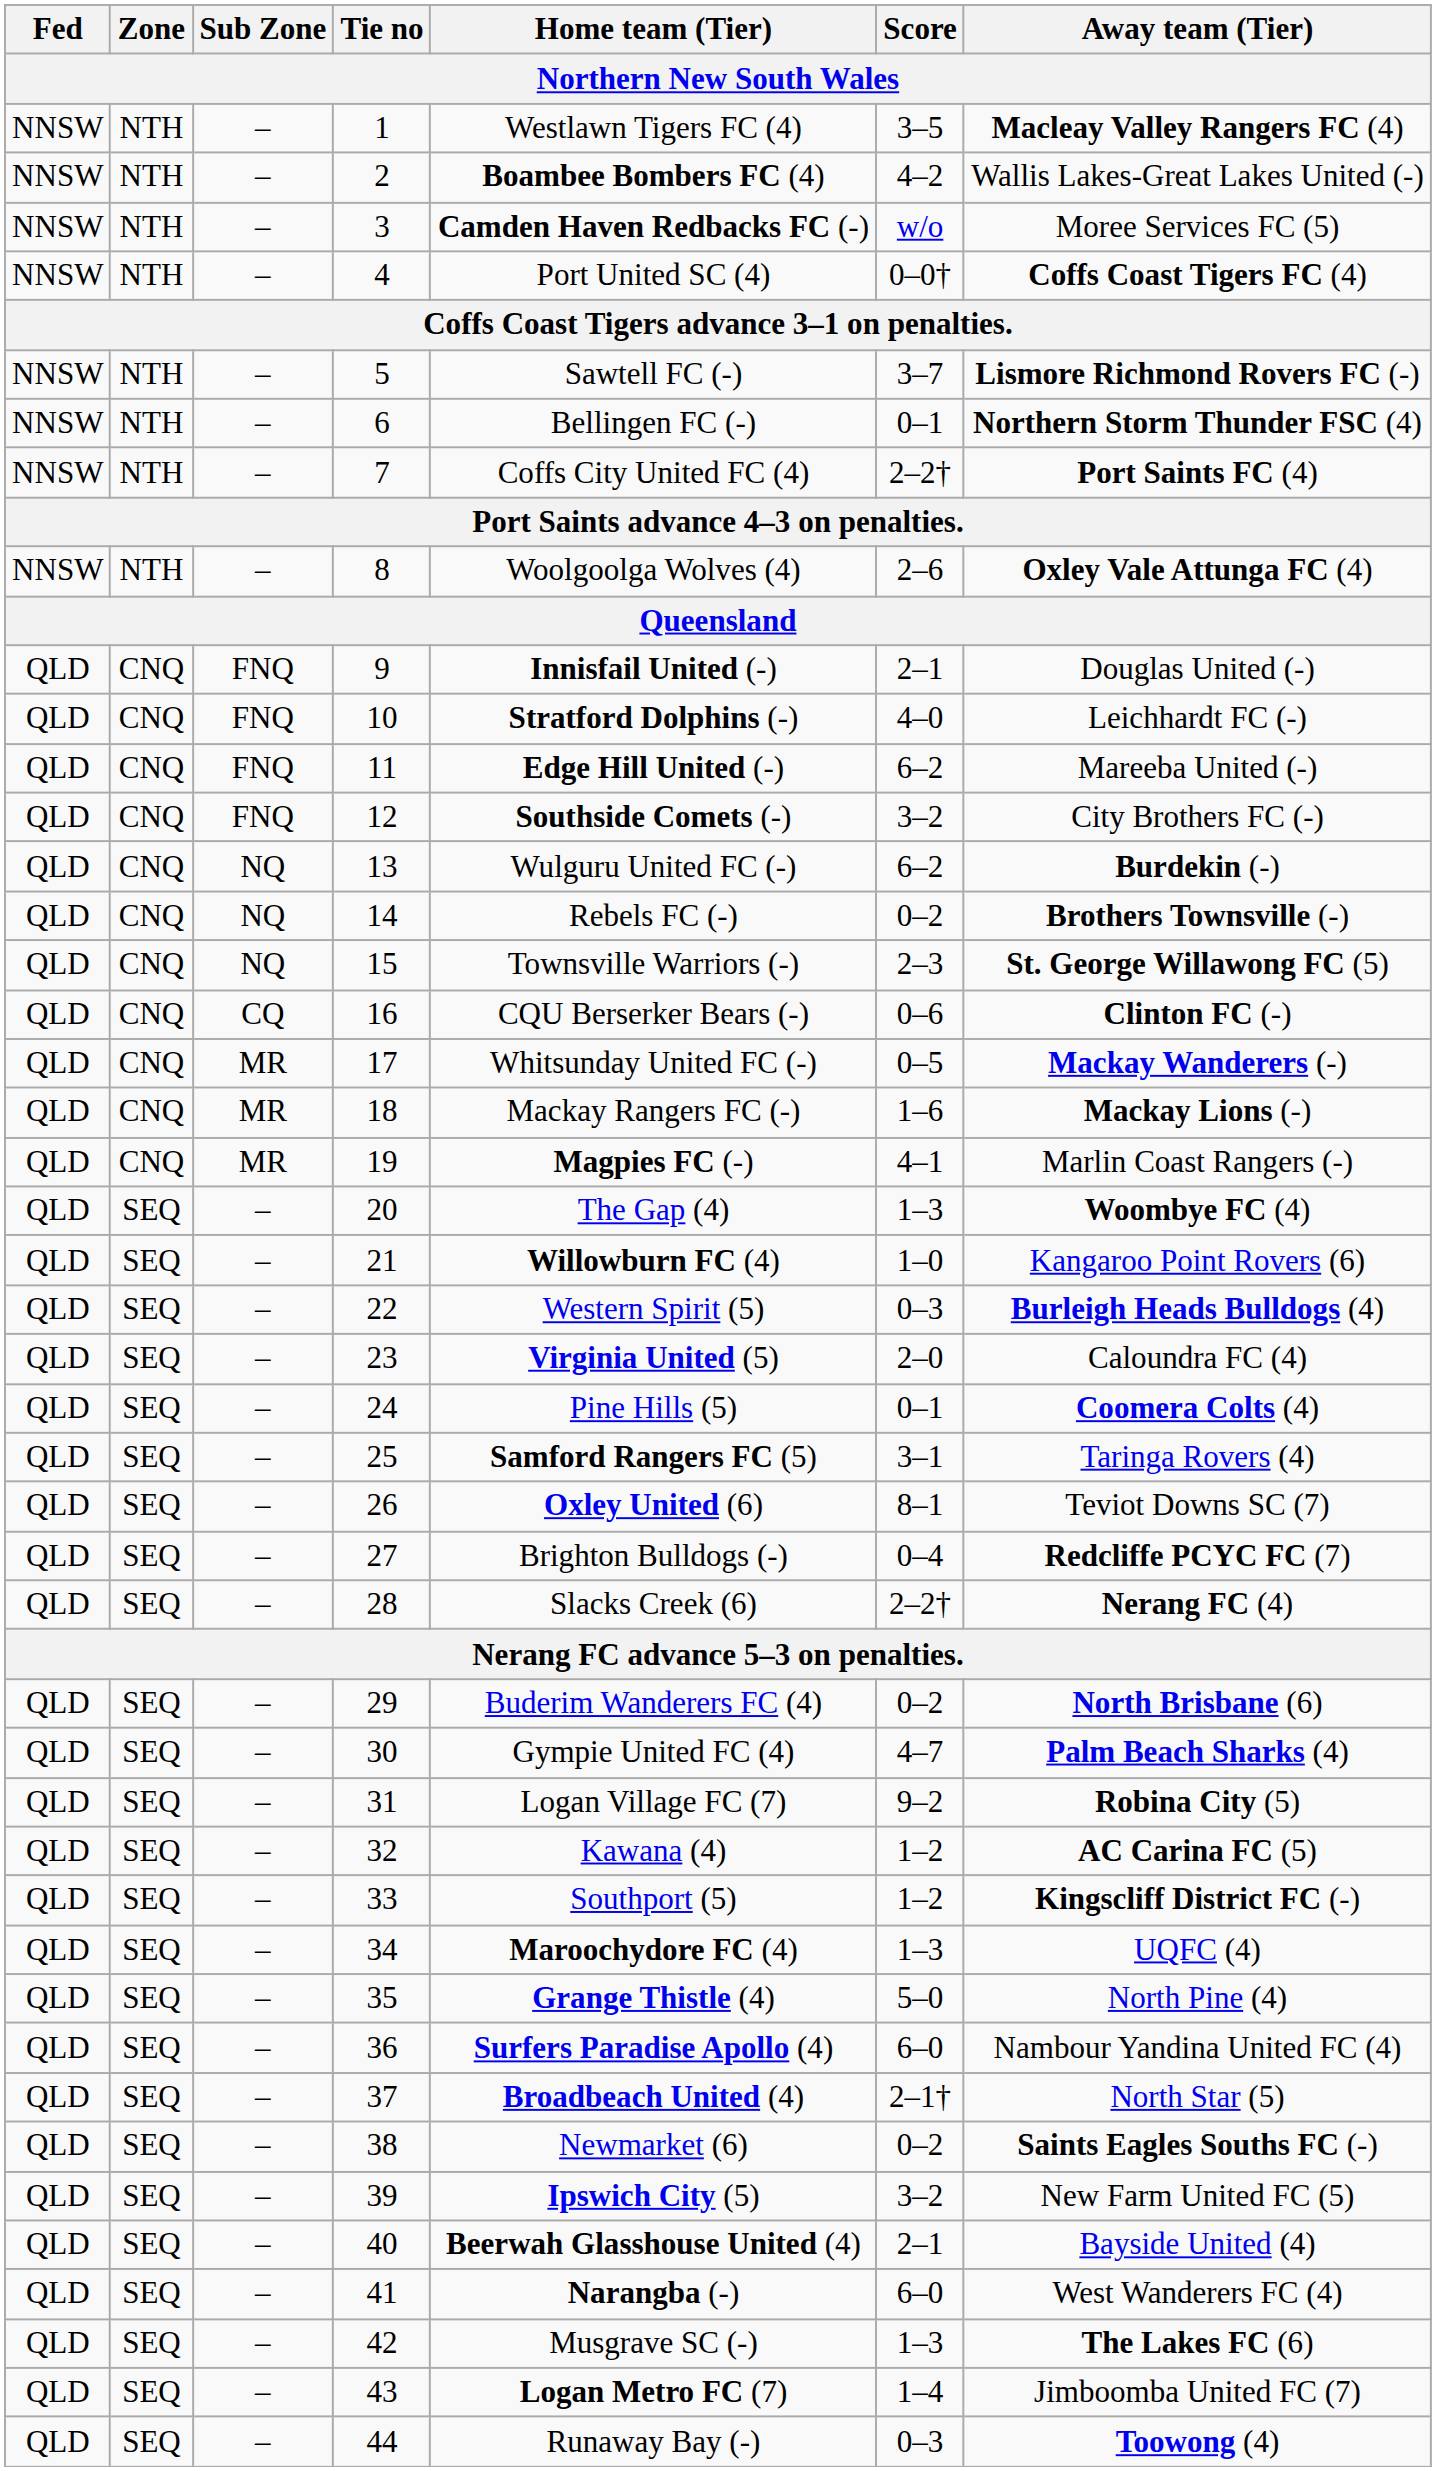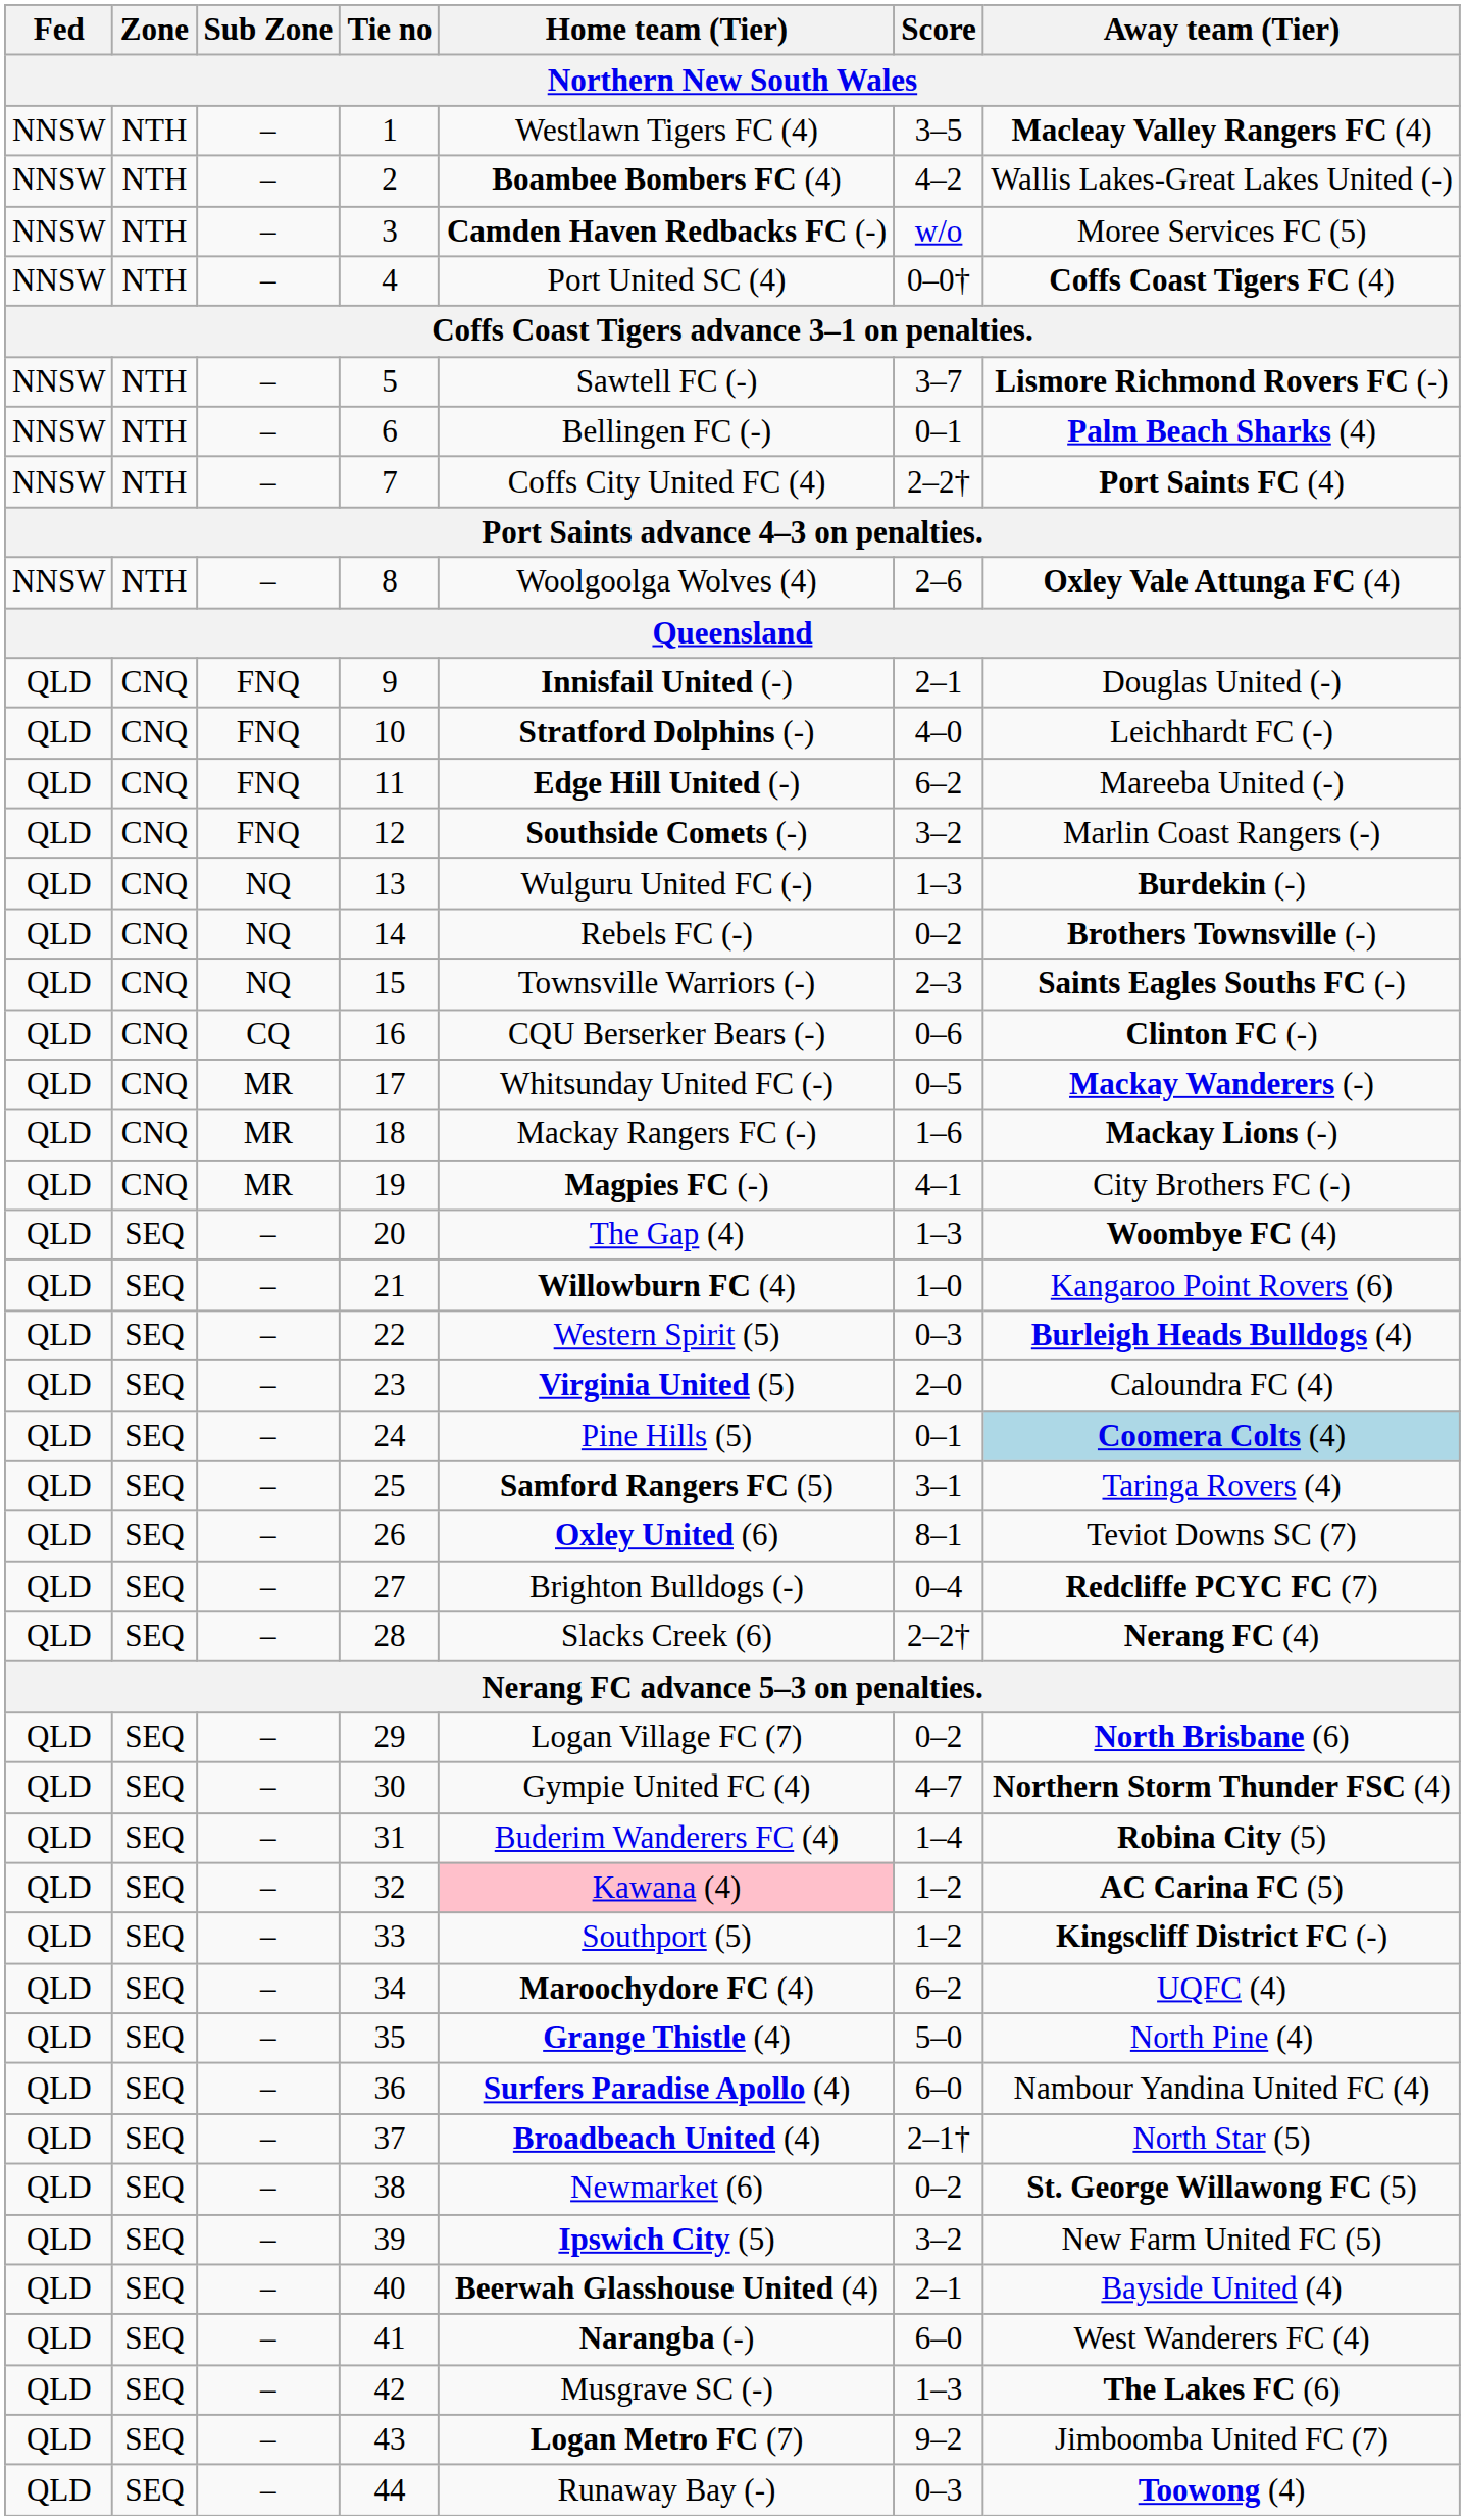 <table class="wikitable" style="text-align:center">
 <tr>
 <th>Fed</th>
 <th>Zone</th>
 <th>Sub Zone</th>
 <th>Tie no</th>
 <th>Home team (Tier)</th>
 <th>Score</th>
 <th>Away team (Tier)</th>
 </tr>
 <tr>
 <th colspan=7><a href='#'>Northern New South Wales</a></th>
 </tr>
 <tr>
 <td>NNSW</td>
 <td>NTH</td>
 <td>–</td>
 <td>1</td>
 <td>Westlawn Tigers FC (4)</td>
 <td>3–5</td>
 <td><strong>Macleay Valley Rangers FC</strong> (4)</td>
 </tr>
 <tr>
 <td>NNSW</td>
 <td>NTH</td>
 <td>–</td>
 <td>2</td>
 <td><strong>Boambee Bombers FC</strong> (4)</td>
 <td>4–2</td>
 <td>Wallis Lakes-Great Lakes United (-)</td>
 </tr>
 <tr>
 <td>NNSW</td>
 <td>NTH</td>
 <td>–</td>
 <td>3</td>
 <td><strong>Camden Haven Redbacks FC</strong> (-)</td>
 <td><a href='#'>w/o</a></td>
 <td>Moree Services FC (5)</td>
 </tr>
 <tr>
 <td>NNSW</td>
 <td>NTH</td>
 <td>–</td>
 <td>4</td>
 <td>Port United SC (4)</td>
 <td>0–0†</td>
 <td><strong>Coffs Coast Tigers FC</strong> (4)</td>
 </tr>
 <tr>
 <th colspan=7>Coffs Coast Tigers advance 3–1 on penalties.</th>
 </tr>
 <tr>
 <td>NNSW</td>
 <td>NTH</td>
 <td>–</td>
 <td>5</td>
 <td>Sawtell FC (-)</td>
 <td>3–7</td>
 <td><strong>Lismore Richmond Rovers FC</strong> (-)</td>
 </tr>
 <tr>
 <td>NNSW</td>
 <td>NTH</td>
 <td>–</td>
 <td>6</td>
 <td>Bellingen FC (-)</td>
 <td>0–1</td>
-<td><strong>Northern Storm Thunder FSC</strong> (4)</td>
+<td><strong><a href='#'>Palm Beach Sharks</a></strong> (4)</td>
 </tr>
 <tr>
 <td>NNSW</td>
 <td>NTH</td>
 <td>–</td>
 <td>7</td>
 <td>Coffs City United FC (4)</td>
 <td>2–2†</td>
 <td><strong>Port Saints FC</strong> (4)</td>
 </tr>
 <tr>
 <th colspan=7>Port Saints advance 4–3 on penalties.</th>
 </tr>
 <tr>
 <td>NNSW</td>
 <td>NTH</td>
 <td>–</td>
 <td>8</td>
 <td>Woolgoolga Wolves (4)</td>
 <td>2–6</td>
 <td><strong>Oxley Vale Attunga FC</strong> (4)</td>
 </tr>
 <tr>
 <th colspan=7><a href='#'>Queensland</a></th>
 </tr>
 <tr>
 <td>QLD</td>
 <td>CNQ</td>
 <td>FNQ</td>
 <td>9</td>
 <td><strong>Innisfail United</strong> (-)</td>
 <td>2–1</td>
 <td>Douglas United (-)</td>
 </tr>
 <tr>
 <td>QLD</td>
 <td>CNQ</td>
 <td>FNQ</td>
 <td>10</td>
 <td><strong>Stratford Dolphins</strong> (-)</td>
 <td>4–0</td>
 <td>Leichhardt FC (-)</td>
 </tr>
 <tr>
 <td>QLD</td>
 <td>CNQ</td>
 <td>FNQ</td>
 <td>11</td>
 <td><strong>Edge Hill United</strong> (-)</td>
 <td>6–2</td>
 <td>Mareeba United (-)</td>
 </tr>
 <tr>
 <td>QLD</td>
 <td>CNQ</td>
 <td>FNQ</td>
 <td>12</td>
 <td><strong>Southside Comets</strong> (-)</td>
 <td>3–2</td>
-<td>City Brothers FC (-)</td>
+<td>Marlin Coast Rangers (-)</td>
 </tr>
 <tr>
 <td>QLD</td>
 <td>CNQ</td>
 <td>NQ</td>
 <td>13</td>
 <td>Wulguru United FC (-)</td>
-<td>6–2</td>
+<td>1–3</td>
 <td><strong>Burdekin</strong> (-)</td>
 </tr>
 <tr>
 <td>QLD</td>
 <td>CNQ</td>
 <td>NQ</td>
 <td>14</td>
 <td>Rebels FC (-)</td>
 <td>0–2</td>
 <td><strong>Brothers Townsville</strong> (-)</td>
 </tr>
 <tr>
 <td>QLD</td>
 <td>CNQ</td>
 <td>NQ</td>
 <td>15</td>
 <td>Townsville Warriors (-)</td>
 <td>2–3</td>
-<td><strong>St. George Willawong FC</strong> (5)</td>
+<td><strong>Saints Eagles Souths FC</strong> (-)</td>
 </tr>
 <tr>
 <td>QLD</td>
 <td>CNQ</td>
 <td>CQ</td>
 <td>16</td>
 <td>CQU Berserker Bears (-)</td>
 <td>0–6</td>
 <td><strong>Clinton FC</strong> (-)</td>
 </tr>
 <tr>
 <td>QLD</td>
 <td>CNQ</td>
 <td>MR</td>
 <td>17</td>
 <td>Whitsunday United FC (-)</td>
 <td>0–5</td>
 <td><strong><a href='#'>Mackay Wanderers</a></strong> (-)</td>
 </tr>
 <tr>
 <td>QLD</td>
 <td>CNQ</td>
 <td>MR</td>
 <td>18</td>
 <td>Mackay Rangers FC (-)</td>
 <td>1–6</td>
 <td><strong>Mackay Lions</strong> (-)</td>
 </tr>
 <tr>
 <td>QLD</td>
 <td>CNQ</td>
 <td>MR</td>
 <td>19</td>
 <td><strong>Magpies FC</strong> (-)</td>
 <td>4–1</td>
-<td>Marlin Coast Rangers (-)</td>
+<td>City Brothers FC (-)</td>
 </tr>
 <tr>
 <td>QLD</td>
 <td>SEQ</td>
 <td>–</td>
 <td>20</td>
 <td><a href='#'>The Gap</a> (4)</td>
 <td>1–3</td>
 <td><strong>Woombye FC</strong> (4)</td>
 </tr>
 <tr>
 <td>QLD</td>
 <td>SEQ</td>
 <td>–</td>
 <td>21</td>
 <td><strong>Willowburn FC</strong> (4)</td>
 <td>1–0</td>
 <td><a href='#'>Kangaroo Point Rovers</a> (6)</td>
 </tr>
 <tr>
 <td>QLD</td>
 <td>SEQ</td>
 <td>–</td>
 <td>22</td>
 <td><a href='#'>Western Spirit</a> (5)</td>
 <td>0–3</td>
 <td><strong><a href='#'>Burleigh Heads Bulldogs</a></strong> (4)</td>
 </tr>
 <tr>
 <td>QLD</td>
 <td>SEQ</td>
 <td>–</td>
 <td>23</td>
 <td><strong><a href='#'>Virginia United</a></strong> (5)</td>
 <td>2–0</td>
 <td>Caloundra FC (4)</td>
 </tr>
 <tr>
 <td>QLD</td>
 <td>SEQ</td>
 <td>–</td>
 <td>24</td>
 <td><a href='#'>Pine Hills</a> (5)</td>
 <td>0–1</td>
-<td><strong><a href='#'>Coomera Colts</a></strong> (4)</td>
+<td style="background: lightblue;"><strong><a href='#'>Coomera Colts</a></strong> (4)</td>
 </tr>
 <tr>
 <td>QLD</td>
 <td>SEQ</td>
 <td>–</td>
 <td>25</td>
 <td><strong>Samford Rangers FC</strong> (5)</td>
 <td>3–1</td>
 <td><a href='#'>Taringa Rovers</a> (4)</td>
 </tr>
 <tr>
 <td>QLD</td>
 <td>SEQ</td>
 <td>–</td>
 <td>26</td>
 <td><strong><a href='#'>Oxley United</a></strong> (6)</td>
 <td>8–1</td>
 <td>Teviot Downs SC (7)</td>
 </tr>
 <tr>
 <td>QLD</td>
 <td>SEQ</td>
 <td>–</td>
 <td>27</td>
 <td>Brighton Bulldogs (-)</td>
 <td>0–4</td>
 <td><strong>Redcliffe PCYC FC</strong> (7)</td>
 </tr>
 <tr>
 <td>QLD</td>
 <td>SEQ</td>
 <td>–</td>
 <td>28</td>
 <td>Slacks Creek (6)</td>
 <td>2–2†</td>
 <td><strong>Nerang FC</strong> (4)</td>
 </tr>
 <tr>
 <th colspan=7>Nerang FC advance 5–3 on penalties.</th>
 </tr>
 <tr>
 <td>QLD</td>
 <td>SEQ</td>
 <td>–</td>
 <td>29</td>
-<td><a href='#'>Buderim Wanderers FC</a> (4)</td>
+<td>Logan Village FC (7)</td>
 <td>0–2</td>
 <td><strong><a href='#'>North Brisbane</a></strong> (6)</td>
 </tr>
 <tr>
 <td>QLD</td>
 <td>SEQ</td>
 <td>–</td>
 <td>30</td>
 <td>Gympie United FC (4)</td>
 <td>4–7</td>
-<td><strong><a href='#'>Palm Beach Sharks</a></strong> (4)</td>
+<td><strong>Northern Storm Thunder FSC</strong> (4)</td>
 </tr>
 <tr>
 <td>QLD</td>
 <td>SEQ</td>
 <td>–</td>
 <td>31</td>
-<td>Logan Village FC (7)</td>
-<td>9–2</td>
+<td><a href='#'>Buderim Wanderers FC</a> (4)</td>
+<td>1–4</td>
 <td><strong>Robina City</strong> (5)</td>
 </tr>
 <tr>
 <td>QLD</td>
 <td>SEQ</td>
 <td>–</td>
 <td>32</td>
-<td><a href='#'>Kawana</a> (4)</td>
+<td style="background: pink;"><a href='#'>Kawana</a> (4)</td>
 <td>1–2</td>
 <td><strong>AC Carina FC</strong> (5)</td>
 </tr>
 <tr>
 <td>QLD</td>
 <td>SEQ</td>
 <td>–</td>
 <td>33</td>
 <td><a href='#'>Southport</a> (5)</td>
 <td>1–2</td>
 <td><strong>Kingscliff District FC</strong> (-)</td>
 </tr>
 <tr>
 <td>QLD</td>
 <td>SEQ</td>
 <td>–</td>
 <td>34</td>
 <td><strong>Maroochydore FC</strong> (4)</td>
-<td>1–3</td>
+<td>6–2</td>
 <td><a href='#'>UQFC</a> (4)</td>
 </tr>
 <tr>
 <td>QLD</td>
 <td>SEQ</td>
 <td>–</td>
 <td>35</td>
 <td><strong><a href='#'>Grange Thistle</a></strong> (4)</td>
 <td>5–0</td>
 <td><a href='#'>North Pine</a> (4)</td>
 </tr>
 <tr>
 <td>QLD</td>
 <td>SEQ</td>
 <td>–</td>
 <td>36</td>
 <td><strong><a href='#'>Surfers Paradise Apollo</a></strong> (4)</td>
 <td>6–0</td>
 <td>Nambour Yandina United FC (4)</td>
 </tr>
 <tr>
 <td>QLD</td>
 <td>SEQ</td>
 <td>–</td>
 <td>37</td>
 <td><strong><a href='#'>Broadbeach United</a></strong> (4)</td>
 <td>2–1†</td>
 <td><a href='#'>North Star</a> (5)</td>
 </tr>
 <tr>
 <td>QLD</td>
 <td>SEQ</td>
 <td>–</td>
 <td>38</td>
 <td><a href='#'>Newmarket</a> (6)</td>
 <td>0–2</td>
-<td><strong>Saints Eagles Souths FC</strong> (-)</td>
+<td><strong>St. George Willawong FC</strong> (5)</td>
 </tr>
 <tr>
 <td>QLD</td>
 <td>SEQ</td>
 <td>–</td>
 <td>39</td>
 <td><strong><a href='#'>Ipswich City</a></strong> (5)</td>
 <td>3–2</td>
 <td>New Farm United FC (5)</td>
 </tr>
 <tr>
 <td>QLD</td>
 <td>SEQ</td>
 <td>–</td>
 <td>40</td>
 <td><strong>Beerwah Glasshouse United</strong> (4)</td>
 <td>2–1</td>
 <td><a href='#'>Bayside United</a> (4)</td>
 </tr>
 <tr>
 <td>QLD</td>
 <td>SEQ</td>
 <td>–</td>
 <td>41</td>
 <td><strong>Narangba</strong> (-)</td>
 <td>6–0</td>
 <td>West Wanderers FC (4)</td>
 </tr>
 <tr>
 <td>QLD</td>
 <td>SEQ</td>
 <td>–</td>
 <td>42</td>
 <td>Musgrave SC (-)</td>
 <td>1–3</td>
 <td><strong>The Lakes FC</strong> (6)</td>
 </tr>
 <tr>
 <td>QLD</td>
 <td>SEQ</td>
 <td>–</td>
 <td>43</td>
 <td><strong>Logan Metro FC</strong> (7)</td>
-<td>1–4</td>
+<td>9–2</td>
 <td>Jimboomba United FC (7)</td>
 </tr>
 <tr>
 <td>QLD</td>
 <td>SEQ</td>
 <td>–</td>
 <td>44</td>
 <td>Runaway Bay (-)</td>
 <td>0–3</td>
 <td><strong><a href='#'>Toowong</a></strong> (4)</td>
 </tr>
 </table>
